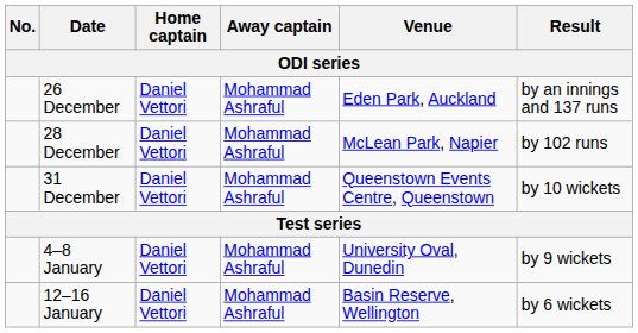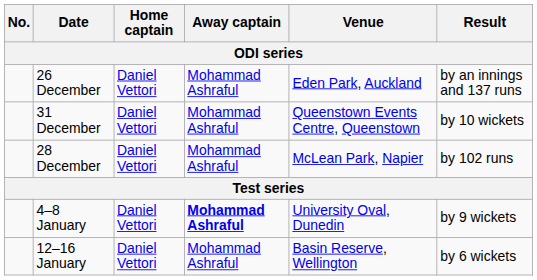 <table class="wikitable">
 <tr>
 <th>No.</th>
 <th>Date</th>
 <th>Home captain</th>
 <th>Away captain</th>
 <th>Venue</th>
 <th>Result</th>
 </tr>
 <tr>
 <th colspan="6">ODI series</th>
 </tr>
 <tr>
 <td></td>
 <td>26 December</td>
 <td><a href='#'>Daniel Vettori</a></td>
 <td><a href='#'>Mohammad Ashraful</a></td>
 <td><a href='#'>Eden Park</a>, <a href='#'>Auckland</a></td>
 <td> by an innings and 137 runs</td>
 </tr>
 <tr>
 <td></td>
+<td>31 December</td>
+<td><a href='#'>Daniel Vettori</a></td>
+<td><a href='#'>Mohammad Ashraful</a></td>
+<td><a href='#'>Queenstown Events Centre</a>, <a href='#'>Queenstown</a></td>
+<td> by 10 wickets</td>
+</tr>
+<tr>
+<td></td>
 <td>28 December</td>
 <td><a href='#'>Daniel Vettori</a></td>
 <td><a href='#'>Mohammad Ashraful</a></td>
 <td><a href='#'>McLean Park</a>, <a href='#'>Napier</a></td>
 <td> by 102 runs</td>
-</tr>
-<tr>
-<td></td>
-<td>31 December</td>
-<td><a href='#'>Daniel Vettori</a></td>
-<td><a href='#'>Mohammad Ashraful</a></td>
-<td><a href='#'>Queenstown Events Centre</a>, <a href='#'>Queenstown</a></td>
-<td> by 10 wickets</td>
 </tr>
 <tr>
 <th colspan="6">Test series</th>
 </tr>
 <tr>
 <td></td>
 <td>4–8 January</td>
 <td><a href='#'>Daniel Vettori</a></td>
-<td><a href='#'>Mohammad Ashraful</a></td>
+<td><strong><a href='#'>Mohammad Ashraful</a></strong></td>
 <td><a href='#'>University Oval</a>, <a href='#'>Dunedin</a></td>
 <td> by 9 wickets</td>
 </tr>
 <tr>
 <td></td>
 <td>12–16 January</td>
 <td><a href='#'>Daniel Vettori</a></td>
 <td><a href='#'>Mohammad Ashraful</a></td>
 <td><a href='#'>Basin Reserve</a>, <a href='#'>Wellington</a></td>
 <td> by 6 wickets</td>
 </tr>
 </table>
